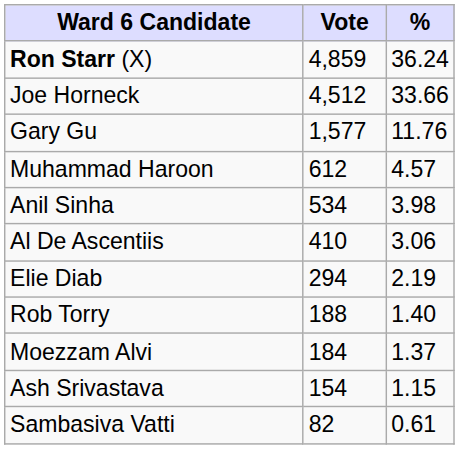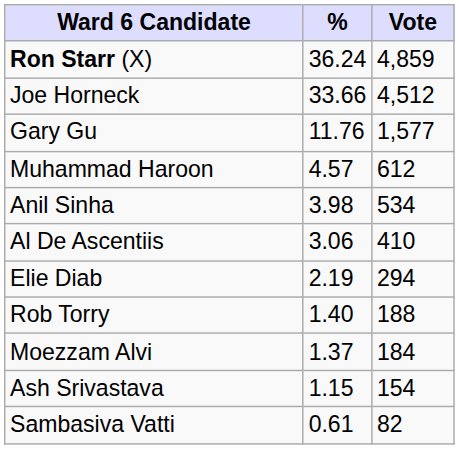 <table class="wikitable">
 <tr>
 <th style="background:#ddf; width:200px;">Ward 6 Candidate</th>
+<th style="background:#ddf; width:30px;">%</th>
 <th style="background:#ddf; width:50px;">Vote</th>
-<th style="background:#ddf; width:30px;">%</th>
 </tr>
 <tr>
 <td><strong>Ron Starr</strong> (X)</td>
+<td>36.24</td>
 <td>4,859</td>
-<td>36.24</td>
 </tr>
 <tr>
 <td>Joe Horneck</td>
+<td>33.66</td>
 <td>4,512</td>
-<td>33.66</td>
 </tr>
 <tr>
 <td>Gary Gu</td>
+<td>11.76</td>
 <td>1,577</td>
-<td>11.76</td>
 </tr>
 <tr>
 <td>Muhammad Haroon</td>
+<td>4.57</td>
 <td>612</td>
-<td>4.57</td>
 </tr>
 <tr>
 <td>Anil Sinha</td>
+<td>3.98</td>
 <td>534</td>
-<td>3.98</td>
 </tr>
 <tr>
 <td>Al De Ascentiis</td>
+<td>3.06</td>
 <td>410</td>
-<td>3.06</td>
 </tr>
 <tr>
 <td>Elie Diab</td>
+<td>2.19</td>
 <td>294</td>
-<td>2.19</td>
 </tr>
 <tr>
 <td>Rob Torry</td>
+<td>1.40</td>
 <td>188</td>
-<td>1.40</td>
 </tr>
 <tr>
 <td>Moezzam Alvi</td>
+<td>1.37</td>
 <td>184</td>
-<td>1.37</td>
 </tr>
 <tr>
 <td>Ash Srivastava</td>
+<td>1.15</td>
 <td>154</td>
-<td>1.15</td>
 </tr>
 <tr>
 <td>Sambasiva Vatti</td>
+<td>0.61</td>
 <td>82</td>
-<td>0.61</td>
 </tr>
 </table>
